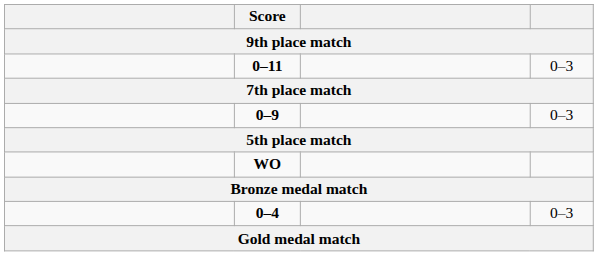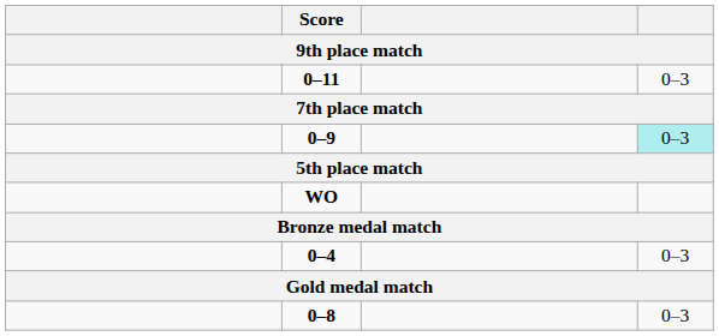 <table class="wikitable" style="text-align: center; ">
 <tr>
 <th align="right" width="270"></th>
 <th width="65">Score</th>
 <th align="left" width="270"></th>
 <th width="65"></th>
 </tr>
 <tr>
 <th colspan="4">9th place match</th>
 </tr>
 <tr>
 <td align="left"></td>
 <td><strong>0–11</strong></td>
 <td align="left"><strong></strong></td>
 <td>0–3 <strong></strong></td>
 </tr>
 <tr>
 <th colspan="4">7th place match</th>
 </tr>
 <tr>
 <td align="left"></td>
 <td><strong>0–9</strong></td>
 <td align="left"><strong></strong></td>
-<td>0–3 <strong></strong></td>
+<td style="background: paleturquoise;">0–3 <strong></strong></td>
 </tr>
 <tr>
 <th colspan="4">5th place match</th>
 </tr>
 <tr>
 <td align="left"></td>
 <td><strong>WO</strong></td>
 <td align="left"><strong></strong></td>
 <td></td>
 </tr>
 <tr>
 <th colspan="4">Bronze medal match</th>
 </tr>
 <tr>
 <td align="left"></td>
 <td><strong>0–4</strong></td>
 <td align="left"><strong></strong></td>
 <td>0–3 <strong></strong></td>
 </tr>
 <tr>
 <th colspan="4">Gold medal match</th>
 </tr>
+<tr>
+<td align="left"></td>
+<td><strong>0–8</strong></td>
+<td align="left"><strong></strong></td>
+<td>0–3 <strong></strong></td>
+</tr>
 </table>
